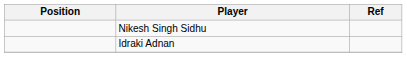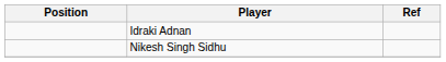 <table class="wikitable sortable" style="width:50%; text-align:center; font-size:100%; text-align:left;">
 <tr>
 <th><strong>Position</strong></th>
 <th><strong>Player</strong></th>
 <th><strong>Ref</strong></th>
 </tr>
 <tr>
 <td></td>
-<td> Nikesh Singh Sidhu</td>
+<td> Idraki Adnan</td>
 <td></td>
 </tr>
 <tr>
 <td></td>
-<td> Idraki Adnan</td>
+<td> Nikesh Singh Sidhu</td>
 <td></td>
 </tr>
 <tr>
 </tr>
 </table>
